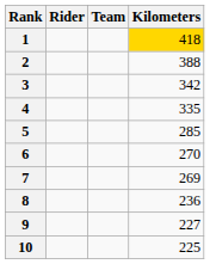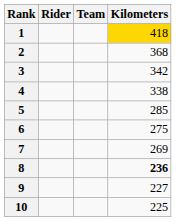 <table class="wikitable">
 <tr>
 <th scope="col">Rank</th>
 <th scope="col">Rider</th>
 <th scope="col">Team</th>
 <th scope="col">Kilometers</th>
 </tr>
 <tr>
 <th scope="row">1</th>
 <td></td>
 <td></td>
 <td style="background: gold; text-align:right;">418</td>
 </tr>
 <tr>
 <th scope="row">2</th>
 <td></td>
 <td></td>
-<td style="text-align:right;">388</td>
+<td style="text-align:right;">368</td>
 </tr>
 <tr>
 <th scope="row">3</th>
 <td></td>
 <td></td>
 <td style="text-align:right;">342</td>
 </tr>
 <tr>
 <th scope="row">4</th>
 <td></td>
 <td></td>
-<td style="text-align:right;">335</td>
+<td style="text-align:right;">338</td>
 </tr>
 <tr>
 <th scope="row">5</th>
 <td></td>
 <td></td>
 <td style="text-align:right;">285</td>
 </tr>
 <tr>
 <th scope="row">6</th>
 <td></td>
 <td></td>
-<td style="text-align:right;">270</td>
+<td style="text-align:right;">275</td>
 </tr>
 <tr>
 <th scope="row">7</th>
 <td> </td>
 <td></td>
 <td style="text-align:right;">269</td>
 </tr>
 <tr>
 <th scope="row">8</th>
 <td></td>
 <td></td>
-<td style="text-align:right;">236</td>
+<td style="text-align:right;"><strong>236</strong></td>
 </tr>
 <tr>
 <th scope="row">9</th>
 <td></td>
 <td></td>
 <td style="text-align:right;">227</td>
 </tr>
 <tr>
 <th scope="row">10</th>
 <td></td>
 <td></td>
 <td style="text-align:right;">225</td>
 </tr>
 </table>
